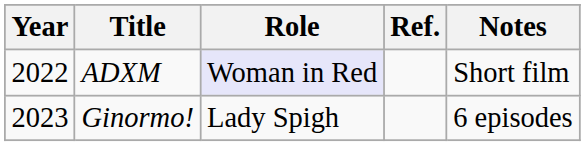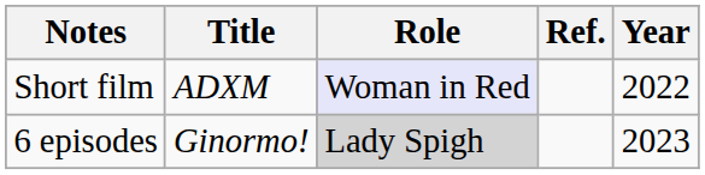 <table class="wikitable sortable">
 <tr>
-<th width=30px>Year</th>
+<th>Notes</th>
 <th>Title</th>
 <th>Role</th>
 <th>Ref.</th>
-<th>Notes</th>
+<th width=30px>Year</th>
 </tr>
 <tr>
-<td>2022</td>
+<td>Short film</td>
 <td><em>ADXM</em></td>
 <td style="background: lavender;">Woman in Red</td>
 <td></td>
-<td>Short film</td>
+<td>2022</td>
 </tr>
 <tr>
+<td>6 episodes</td>
+<td><em>Ginormo!</em></td>
+<td style="background: lightgrey;">Lady Spigh</td>
+<td></td>
 <td>2023</td>
-<td><em>Ginormo!</em></td>
-<td>Lady Spigh</td>
-<td></td>
-<td>6 episodes</td>
 </tr>
 </table>
